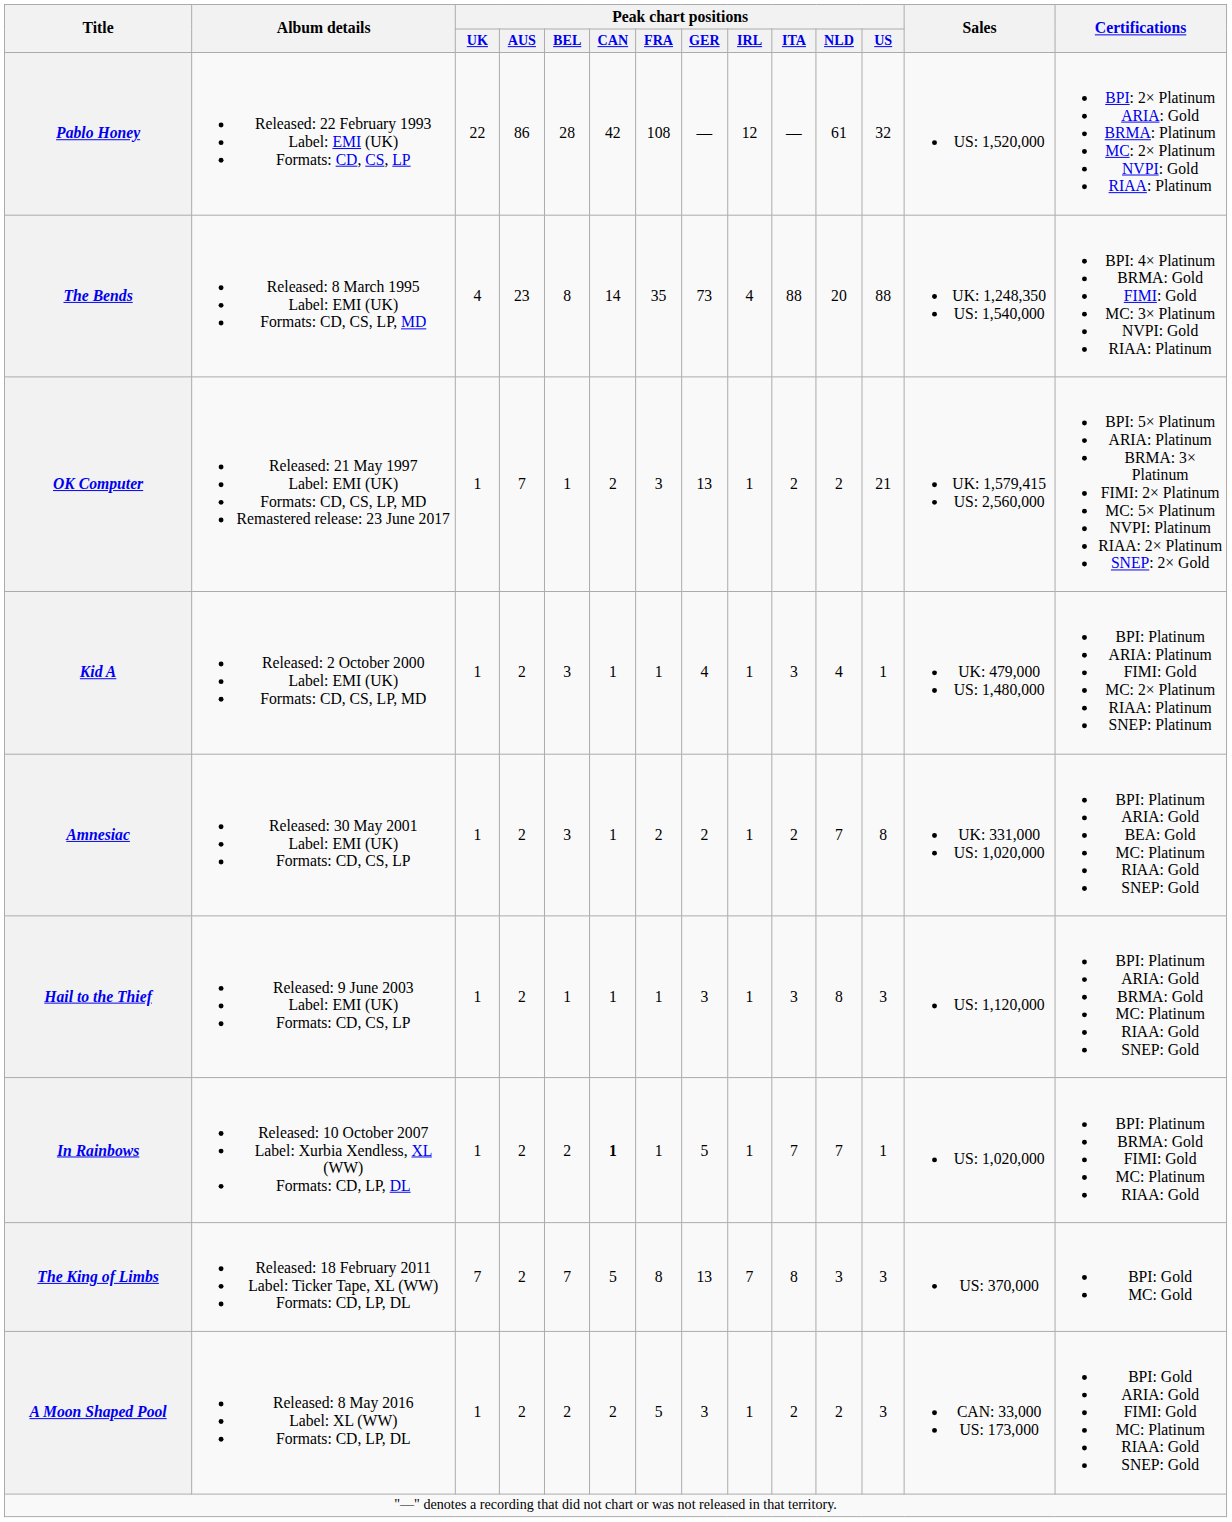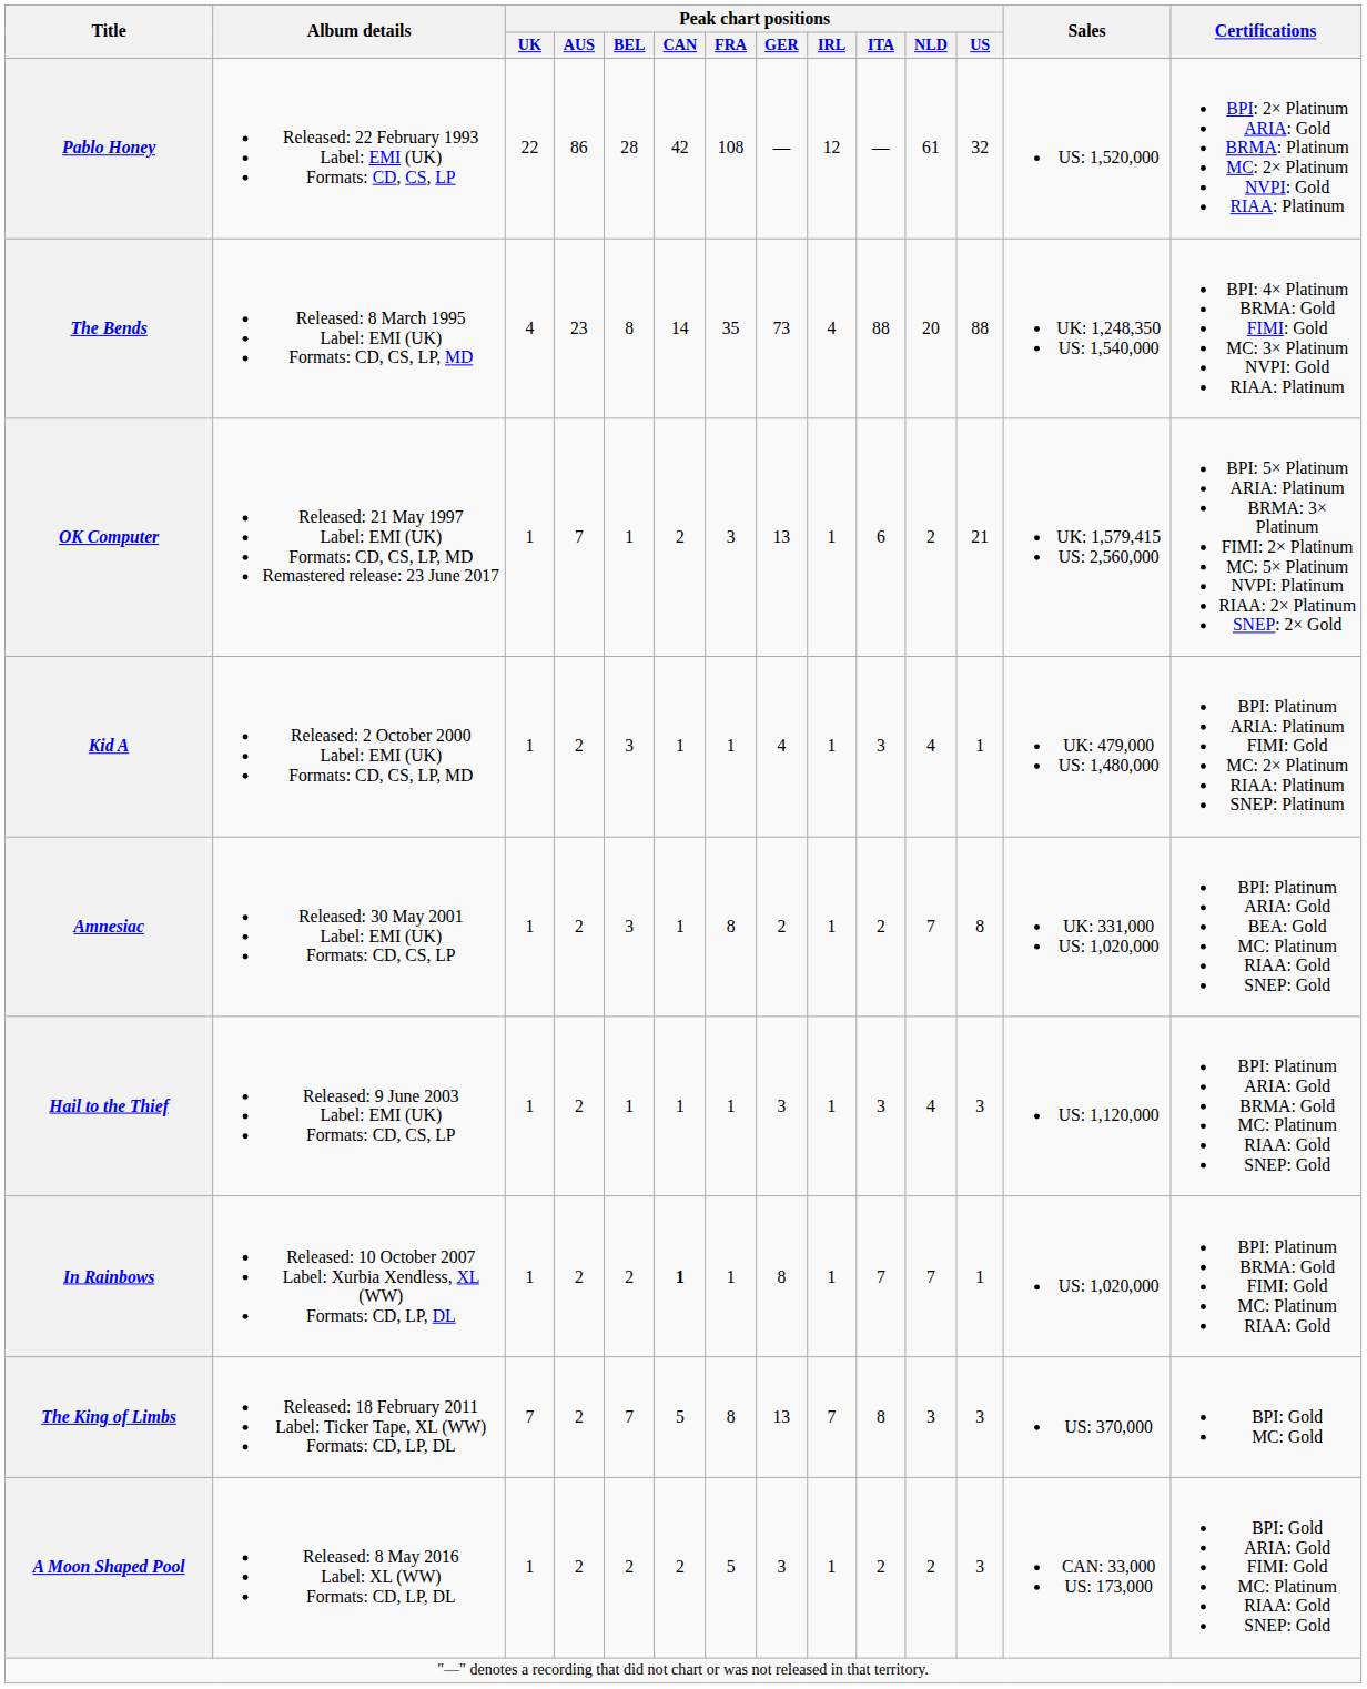 <table class="wikitable plainrowheaders" style="text-align:center;">
 <tr>
 <th scope="col" rowspan="2" style="width:14em;">Title</th>
 <th scope="col" rowspan="2" style="width:19.5em;">Album details</th>
 <th scope="col" colspan="10">Peak chart positions</th>
 <th scope="col" rowspan="2" style="width:10em;">Sales</th>
 <th scope="col" rowspan="2" style="width:12em;"><a href='#'>Certifications</a></th>
 </tr>
 <tr>
 <th scope="col" style="width:3em;font-size:90%;"><a href='#'>UK</a><br></th>
 <th scope="col" style="width:3em;font-size:90%;"><a href='#'>AUS</a><br></th>
 <th scope="col" style="width:3em;font-size:90%;"><a href='#'>BEL</a><br></th>
 <th scope="col" style="width:3em;font-size:90%;"><a href='#'>CAN</a><br></th>
 <th scope="col" style="width:3em;font-size:90%;"><a href='#'>FRA</a><br></th>
 <th scope="col" style="width:3em;font-size:90%;"><a href='#'>GER</a><br></th>
 <th scope="col" style="width:3em;font-size:90%;"><a href='#'>IRL</a><br></th>
 <th scope="col" style="width:3em;font-size:90%;"><a href='#'>ITA</a><br></th>
 <th scope="col" style="width:3em;font-size:90%;"><a href='#'>NLD</a><br></th>
 <th scope="col" style="width:3em;font-size:90%;"><a href='#'>US</a><br></th>
 </tr>
 <tr>
 <th scope="row"><em><a href='#'>Pablo Honey</a></em></th>
 <td><br><ul><li>Released: 22 February 1993</li><li>Label: <a href='#'>EMI</a> <span>(UK)</span></li><li>Formats: <a href='#'>CD</a>, <a href='#'>CS</a>, <a href='#'>LP</a></li></ul></td>
 <td>22</td>
 <td>86</td>
 <td>28</td>
 <td>42</td>
 <td>108</td>
 <td>—</td>
 <td>12</td>
 <td>—</td>
 <td>61</td>
 <td>32</td>
 <td><br><ul><li>US: 1,520,000</li></ul></td>
 <td><br><ul><li><a href='#'>BPI</a>: 2× Platinum</li><li><a href='#'>ARIA</a>: Gold</li><li><a href='#'>BRMA</a>: Platinum</li><li><a href='#'>MC</a>: 2× Platinum</li><li><a href='#'>NVPI</a>: Gold</li><li><a href='#'>RIAA</a>: Platinum</li></ul></td>
 </tr>
 <tr>
 <th scope="row"><em><a href='#'>The Bends</a></em></th>
 <td><br><ul><li>Released: 8 March 1995</li><li>Label: EMI <span>(UK)</span></li><li>Formats: CD, CS, LP, <a href='#'>MD</a></li></ul></td>
 <td>4</td>
 <td>23</td>
 <td>8</td>
 <td>14</td>
 <td>35</td>
 <td>73</td>
 <td>4</td>
 <td>88</td>
 <td>20</td>
 <td>88</td>
 <td><br><ul><li>UK: 1,248,350</li><li>US: 1,540,000</li></ul></td>
 <td><br><ul><li>BPI: 4× Platinum</li><li>BRMA: Gold</li><li><a href='#'>FIMI</a>: Gold</li><li>MC: 3× Platinum</li><li>NVPI: Gold</li><li>RIAA: Platinum</li></ul></td>
 </tr>
 <tr>
 <th scope="row"><em><a href='#'>OK Computer</a></em></th>
 <td><br><ul><li>Released: 21 May 1997</li><li>Label: EMI <span>(UK)</span></li><li>Formats: CD, CS, LP, MD</li><li>Remastered release: 23 June 2017</li></ul></td>
 <td>1</td>
 <td>7</td>
 <td>1</td>
 <td>2</td>
 <td>3</td>
 <td>13</td>
 <td>1</td>
-<td>2</td>
+<td>6</td>
 <td>2</td>
 <td>21</td>
 <td><br><ul><li>UK: 1,579,415</li><li>US: 2,560,000</li></ul></td>
 <td><br><ul><li>BPI: 5× Platinum</li><li>ARIA: Platinum</li><li>BRMA: 3× Platinum</li><li>FIMI: 2× Platinum</li><li>MC: 5× Platinum</li><li>NVPI: Platinum</li><li>RIAA: 2× Platinum</li><li><a href='#'>SNEP</a>: 2× Gold</li></ul></td>
 </tr>
 <tr>
 <th scope="row"><em><a href='#'>Kid A</a></em></th>
 <td><br><ul><li>Released: 2 October 2000</li><li>Label: EMI <span>(UK)</span></li><li>Formats: CD, CS, LP, MD</li></ul></td>
 <td>1</td>
 <td>2</td>
 <td>3</td>
 <td>1</td>
 <td>1</td>
 <td>4</td>
 <td>1</td>
 <td>3</td>
 <td>4</td>
 <td>1</td>
 <td><br><ul><li>UK: 479,000</li><li>US: 1,480,000</li></ul></td>
 <td><br><ul><li>BPI: Platinum</li><li>ARIA: Platinum</li><li>FIMI: Gold</li><li>MC: 2× Platinum</li><li>RIAA: Platinum</li><li>SNEP: Platinum</li></ul></td>
 </tr>
 <tr>
 <th scope="row"><em><a href='#'>Amnesiac</a></em></th>
 <td><br><ul><li>Released: 30 May 2001</li><li>Label: EMI <span>(UK)</span></li><li>Formats: CD, CS, LP</li></ul></td>
 <td>1</td>
 <td>2</td>
 <td>3</td>
 <td>1</td>
-<td>2</td>
+<td>8</td>
 <td>2</td>
 <td>1</td>
 <td>2</td>
 <td>7</td>
 <td>8</td>
 <td><br><ul><li>UK: 331,000</li><li>US: 1,020,000</li></ul></td>
 <td><br><ul><li>BPI: Platinum</li><li>ARIA: Gold</li><li>BEA: Gold</li><li>MC: Platinum</li><li>RIAA: Gold</li><li>SNEP: Gold</li></ul></td>
 </tr>
 <tr>
 <th scope="row"><em><a href='#'>Hail to the Thief</a></em></th>
 <td><br><ul><li>Released: 9 June 2003</li><li>Label: EMI <span>(UK)</span></li><li>Formats: CD, CS, LP</li></ul></td>
 <td>1</td>
 <td>2</td>
 <td>1</td>
 <td>1</td>
 <td>1</td>
 <td>3</td>
 <td>1</td>
 <td>3</td>
-<td>8</td>
+<td>4</td>
 <td>3</td>
 <td><br><ul><li>US: 1,120,000</li></ul></td>
 <td><br><ul><li>BPI: Platinum</li><li>ARIA: Gold</li><li>BRMA: Gold</li><li>MC: Platinum</li><li>RIAA: Gold</li><li>SNEP: Gold</li></ul></td>
 </tr>
 <tr>
 <th scope="row"><em><a href='#'>In Rainbows</a></em></th>
 <td><br><ul><li>Released: 10 October 2007</li><li>Label: Xurbia Xendless, <a href='#'>XL</a> <span>(WW)</span></li><li>Formats: CD, LP, <a href='#'>DL</a></li></ul></td>
 <td>1</td>
 <td>2</td>
 <td>2</td>
 <td><strong>1</strong></td>
 <td>1</td>
-<td>5</td>
+<td>8</td>
 <td>1</td>
 <td>7</td>
 <td>7</td>
 <td>1</td>
 <td><br><ul><li>US: 1,020,000</li></ul></td>
 <td><br><ul><li>BPI: Platinum</li><li>BRMA: Gold</li><li>FIMI: Gold</li><li>MC: Platinum</li><li>RIAA: Gold</li></ul></td>
 </tr>
 <tr>
 <th scope="row"><em><a href='#'>The King of Limbs</a></em></th>
 <td><br><ul><li>Released: 18 February 2011</li><li>Label: Ticker Tape, XL <span>(WW)</span></li><li>Formats: CD, LP, DL</li></ul></td>
 <td>7</td>
 <td>2</td>
 <td>7</td>
 <td>5</td>
 <td>8</td>
 <td>13</td>
 <td>7</td>
 <td>8</td>
 <td>3</td>
 <td>3</td>
 <td><br><ul><li>US: 370,000</li></ul></td>
 <td><br><ul><li>BPI: Gold</li><li>MC: Gold</li></ul></td>
 </tr>
 <tr>
 <th scope="row"><em><a href='#'>A Moon Shaped Pool</a></em></th>
 <td><br><ul><li>Released: 8 May 2016</li><li>Label: XL <span>(WW)</span></li><li>Formats: CD, LP, DL</li></ul></td>
 <td>1</td>
 <td>2</td>
 <td>2</td>
 <td>2</td>
 <td>5</td>
 <td>3</td>
 <td>1</td>
 <td>2</td>
 <td>2</td>
 <td>3</td>
 <td><br><ul><li>CAN: 33,000</li><li>US: 173,000</li></ul></td>
 <td><br><ul><li>BPI: Gold</li><li>ARIA: Gold</li><li>FIMI: Gold</li><li>MC: Platinum</li><li>RIAA: Gold</li><li>SNEP: Gold</li></ul></td>
 </tr>
 <tr>
 <td colspan="14" style="font-size:90%">"—" denotes a recording that did not chart or was not released in that territory.</td>
 </tr>
 </table>
